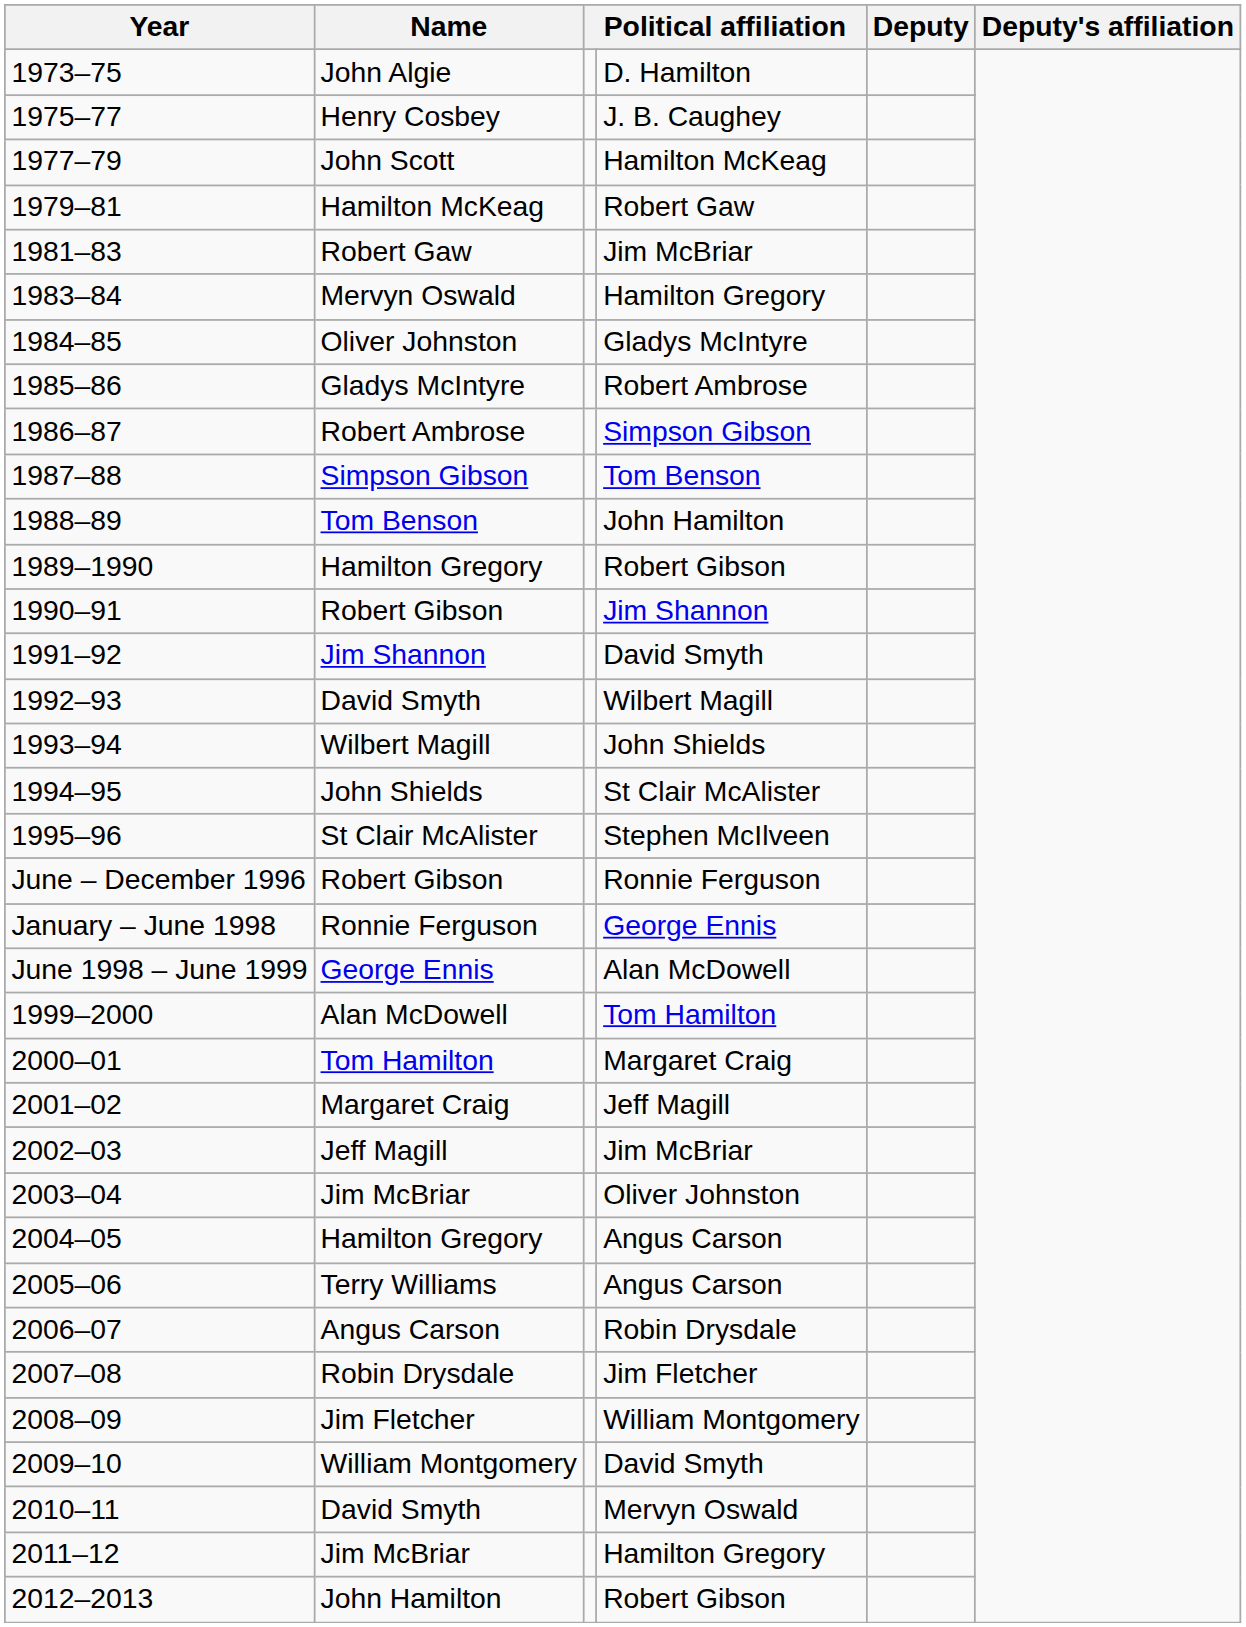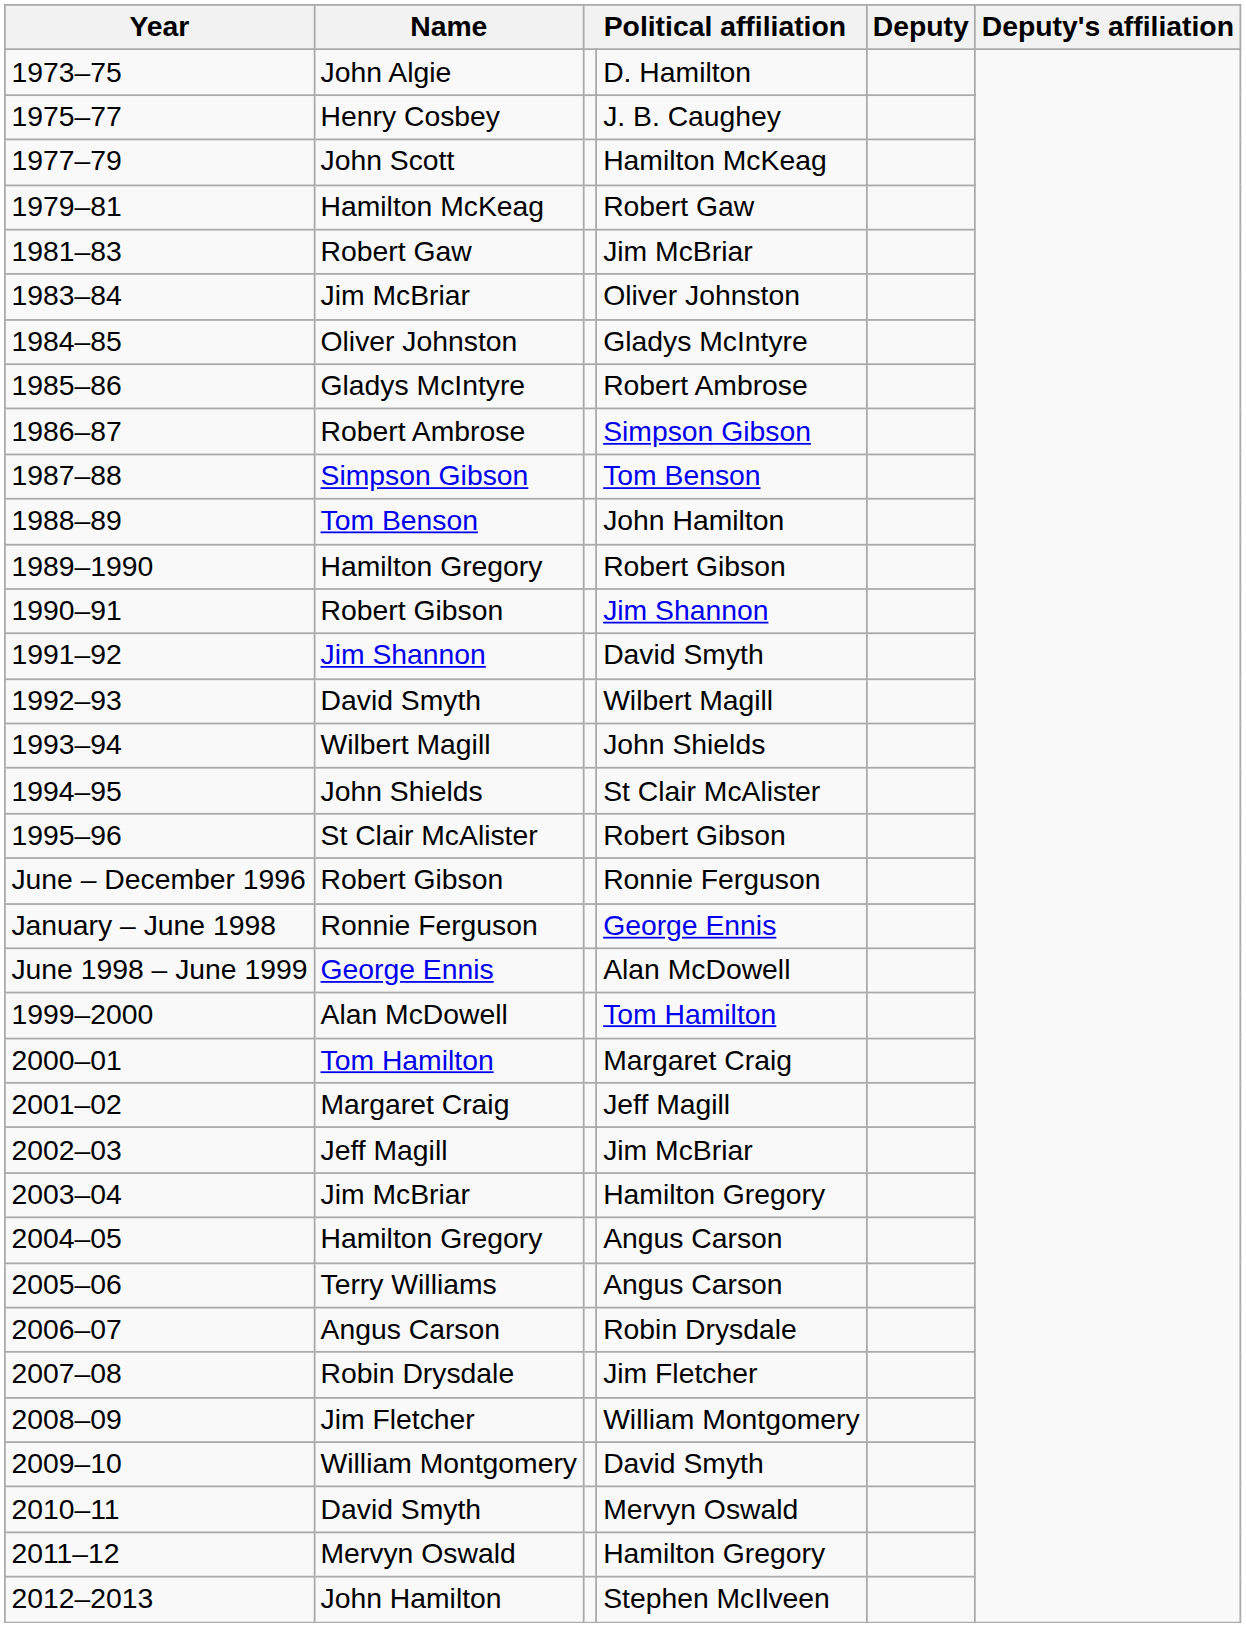 <table class="wikitable">
 <tr>
 <th>Year</th>
 <th>Name</th>
 <th colspan=2>Political affiliation</th>
 <th>Deputy</th>
 <th colspan=2>Deputy's affiliation</th>
 </tr>
 <tr>
 <td>1973–75</td>
 <td>John Algie</td>
 <td></td>
 <td>D. Hamilton</td>
 <td></td>
 </tr>
 <tr>
 <td>1975–77</td>
 <td>Henry Cosbey</td>
 <td></td>
 <td>J. B. Caughey</td>
 <td></td>
 </tr>
 <tr>
 <td>1977–79</td>
 <td>John Scott</td>
 <td></td>
 <td>Hamilton McKeag</td>
 <td></td>
 </tr>
 <tr>
 <td>1979–81</td>
 <td>Hamilton McKeag</td>
 <td></td>
 <td>Robert Gaw</td>
 <td></td>
 </tr>
 <tr>
 <td>1981–83</td>
 <td>Robert Gaw</td>
 <td></td>
 <td>Jim McBriar</td>
 <td></td>
 </tr>
 <tr>
 <td>1983–84</td>
-<td>Mervyn Oswald</td>
+<td>Jim McBriar</td>
 <td></td>
-<td>Hamilton Gregory</td>
+<td>Oliver Johnston</td>
 <td></td>
 </tr>
 <tr>
 <td>1984–85</td>
 <td>Oliver Johnston</td>
 <td></td>
 <td>Gladys McIntyre</td>
 <td></td>
 </tr>
 <tr>
 <td>1985–86</td>
 <td>Gladys McIntyre</td>
 <td></td>
 <td>Robert Ambrose</td>
 <td></td>
 </tr>
 <tr>
 <td>1986–87</td>
 <td>Robert Ambrose</td>
 <td></td>
 <td><a href='#'>Simpson Gibson</a></td>
 <td></td>
 </tr>
 <tr>
 <td>1987–88</td>
 <td><a href='#'>Simpson Gibson</a></td>
 <td></td>
 <td><a href='#'>Tom Benson</a></td>
 <td></td>
 </tr>
 <tr>
 <td>1988–89</td>
 <td><a href='#'>Tom Benson</a></td>
 <td></td>
 <td>John Hamilton</td>
 <td></td>
 </tr>
 <tr>
 <td>1989–1990</td>
 <td>Hamilton Gregory</td>
 <td></td>
 <td>Robert Gibson</td>
 <td></td>
 </tr>
 <tr>
 <td>1990–91</td>
 <td>Robert Gibson</td>
 <td></td>
 <td><a href='#'>Jim Shannon</a></td>
 <td></td>
 </tr>
 <tr>
 <td>1991–92</td>
 <td><a href='#'>Jim Shannon</a></td>
 <td></td>
 <td>David Smyth</td>
 <td></td>
 </tr>
 <tr>
 <td>1992–93</td>
 <td>David Smyth</td>
 <td></td>
 <td>Wilbert Magill</td>
 <td></td>
 </tr>
 <tr>
 <td>1993–94</td>
 <td>Wilbert Magill</td>
 <td></td>
 <td>John Shields</td>
 <td></td>
 </tr>
 <tr>
 <td>1994–95</td>
 <td>John Shields</td>
 <td></td>
 <td>St Clair McAlister</td>
 <td></td>
 </tr>
 <tr>
 <td>1995–96</td>
 <td>St Clair McAlister</td>
 <td></td>
-<td>Stephen McIlveen</td>
+<td>Robert Gibson</td>
 <td></td>
 </tr>
 <tr>
 <td>June – December 1996</td>
 <td>Robert Gibson</td>
 <td></td>
 <td>Ronnie Ferguson</td>
 <td></td>
 </tr>
 <tr>
 <td>January – June 1998</td>
 <td>Ronnie Ferguson</td>
 <td></td>
 <td><a href='#'>George Ennis</a></td>
 <td></td>
 </tr>
 <tr>
 <td>June 1998 – June 1999</td>
 <td><a href='#'>George Ennis</a></td>
 <td></td>
 <td>Alan McDowell</td>
 <td></td>
 </tr>
 <tr>
 <td>1999–2000</td>
 <td>Alan McDowell</td>
 <td></td>
 <td><a href='#'>Tom Hamilton</a></td>
 <td></td>
 </tr>
 <tr>
 <td>2000–01</td>
 <td><a href='#'>Tom Hamilton</a></td>
 <td></td>
 <td>Margaret Craig</td>
 <td></td>
 </tr>
 <tr>
 <td>2001–02</td>
 <td>Margaret Craig</td>
 <td></td>
 <td>Jeff Magill</td>
 <td></td>
 </tr>
 <tr>
 <td>2002–03</td>
 <td>Jeff Magill</td>
 <td></td>
 <td>Jim McBriar</td>
 <td></td>
 </tr>
 <tr>
 <td>2003–04</td>
 <td>Jim McBriar</td>
 <td></td>
-<td>Oliver Johnston</td>
+<td>Hamilton Gregory</td>
 <td></td>
 </tr>
 <tr>
 <td>2004–05</td>
 <td>Hamilton Gregory</td>
 <td></td>
 <td>Angus Carson</td>
 <td></td>
 </tr>
 <tr>
 <td>2005–06</td>
 <td>Terry Williams</td>
 <td></td>
 <td>Angus Carson</td>
 <td></td>
 </tr>
 <tr>
 <td>2006–07</td>
 <td>Angus Carson</td>
 <td></td>
 <td>Robin Drysdale</td>
 <td></td>
 </tr>
 <tr>
 <td>2007–08</td>
 <td>Robin Drysdale</td>
 <td></td>
 <td>Jim Fletcher</td>
 <td></td>
 </tr>
 <tr>
 <td>2008–09</td>
 <td>Jim Fletcher</td>
 <td></td>
 <td>William Montgomery</td>
 <td></td>
 </tr>
 <tr>
 <td>2009–10</td>
 <td>William Montgomery</td>
 <td></td>
 <td>David Smyth</td>
 <td></td>
 </tr>
 <tr>
 <td>2010–11</td>
 <td>David Smyth</td>
 <td></td>
 <td>Mervyn Oswald</td>
 <td></td>
 </tr>
 <tr>
 <td>2011–12</td>
-<td>Jim McBriar</td>
+<td>Mervyn Oswald</td>
 <td></td>
 <td>Hamilton Gregory</td>
 <td></td>
 </tr>
 <tr>
 <td>2012–2013</td>
 <td>John Hamilton</td>
 <td></td>
-<td>Robert Gibson</td>
+<td>Stephen McIlveen</td>
 <td></td>
 </tr>
 </table>
